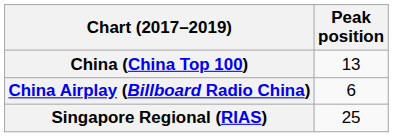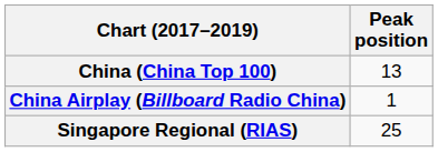 <table class="wikitable plainrowheaders sortable" style="text-align:center">
 <tr>
 <th scope="col">Chart (2017–2019)</th>
 <th scope="col">Peak<br>position</th>
 </tr>
 <tr>
 <th scope="row">China (<a href='#'>China Top 100</a>)</th>
 <td>13</td>
 </tr>
 <tr>
 <th scope="row"><a href='#'>China Airplay</a> (<a href='#'><em>Billboard</em> Radio China</a>)</th>
-<td>6</td>
+<td>1</td>
 </tr>
 <tr>
 <th scope="row">Singapore Regional (<a href='#'>RIAS</a>)</th>
 <td>25</td>
 </tr>
 </table>
